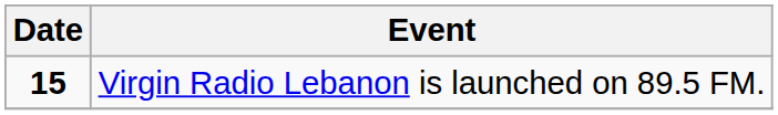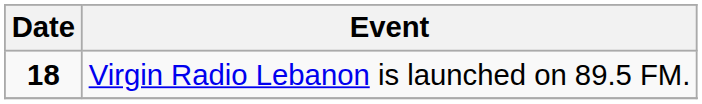 <table class="wikitable">
 <tr>
 <th>Date</th>
 <th>Event</th>
 </tr>
 <tr>
-<td style="text-align:center;"><strong>15</strong></td>
+<td style="text-align:center;"><strong>18</strong></td>
 <td><a href='#'>Virgin Radio Lebanon</a> is launched on 89.5 FM.</td>
 </tr>
 <tr>
 </tr>
 </table>
